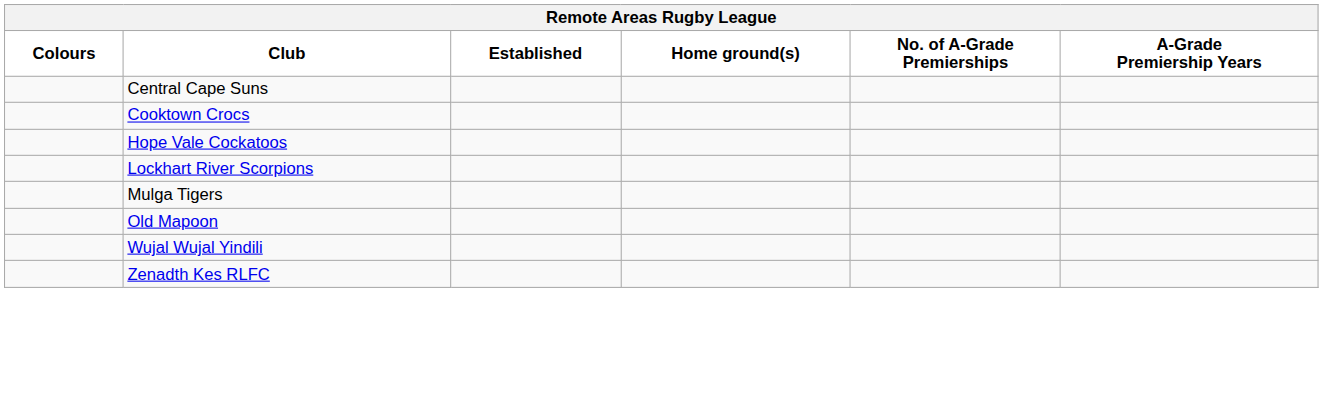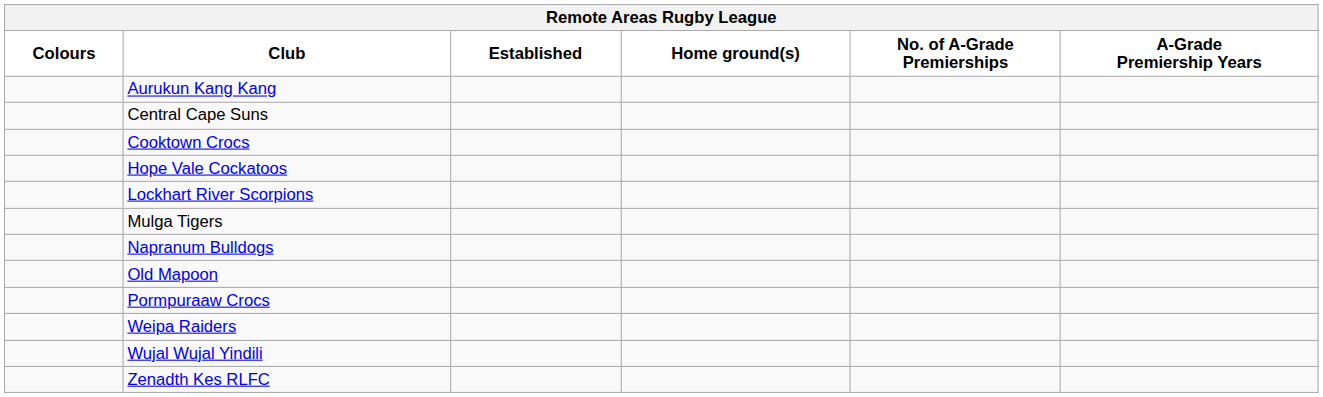 <table class="wikitable" style="width:100%; text-align:left">
 <tr>
 <th colspan="6">Remote Areas Rugby League</th>
 </tr>
 <tr>
 <th style="background:white">Colours</th>
 <th style="background:white">Club</th>
 <th style="background:white">Established</th>
 <th style="background:white">Home ground(s)</th>
 <th style="background:white">No. of A-Grade<br>Premierships</th>
 <th style="background:white">A-Grade<br>Premiership Years</th>
+</tr>
+<tr>
+<td></td>
+<td><a href='#'>Aurukun Kang Kang</a></td>
+<td></td>
+<td></td>
+<td></td>
+<td></td>
 </tr>
 <tr>
 <td></td>
 <td>Central Cape Suns</td>
 <td></td>
 <td></td>
 <td></td>
 <td></td>
 </tr>
 <tr>
 <td></td>
 <td><a href='#'>Cooktown Crocs</a></td>
 <td></td>
 <td></td>
 <td></td>
 <td></td>
 </tr>
 <tr>
 <td></td>
 <td><a href='#'>Hope Vale Cockatoos</a></td>
 <td></td>
 <td></td>
 <td></td>
 <td></td>
 </tr>
 <tr>
 <td></td>
 <td><a href='#'>Lockhart River Scorpions</a></td>
 <td></td>
 <td></td>
 <td></td>
 <td></td>
 </tr>
 <tr>
 <td></td>
 <td>Mulga Tigers</td>
 <td></td>
 <td></td>
 <td></td>
 <td></td>
 </tr>
 <tr>
 <td></td>
+<td><a href='#'>Napranum Bulldogs</a></td>
+<td></td>
+<td></td>
+<td></td>
+<td></td>
+</tr>
+<tr>
+<td></td>
 <td><a href='#'>Old Mapoon</a></td>
+<td></td>
+<td></td>
+<td></td>
+<td></td>
+</tr>
+<tr>
+<td></td>
+<td><a href='#'>Pormpuraaw Crocs</a></td>
+<td></td>
+<td></td>
+<td></td>
+<td></td>
+</tr>
+<tr>
+<td></td>
+<td><a href='#'>Weipa Raiders</a></td>
 <td></td>
 <td></td>
 <td></td>
 <td></td>
 </tr>
 <tr>
 <td></td>
 <td><a href='#'>Wujal Wujal Yindili</a></td>
 <td></td>
 <td></td>
 <td></td>
 <td></td>
 </tr>
 <tr>
 <td></td>
 <td><a href='#'>Zenadth Kes RLFC</a></td>
 <td></td>
 <td></td>
 <td></td>
 <td></td>
 </tr>
 </table>
